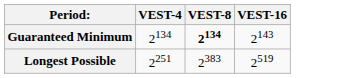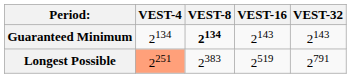 <table class="wikitable">
 <tr>
 <th align="right">Period:</th>
 <th align="center">VEST-4</th>
 <th align="center">VEST-8</th>
 <th align="center">VEST-16</th>
+<th align="center">VEST-32</th>
 </tr>
 <tr>
 <th align="center">Guaranteed Minimum</th>
 <td align="center">2<sup>134</sup></td>
 <td align="center"><strong>2<sup>134</sup></strong></td>
 <td align="center">2<sup>143</sup></td>
+<td align="center">2<sup>143</sup></td>
 </tr>
 <tr>
 <th align="center">Longest Possible</th>
-<td align="center">2<sup>251</sup></td>
+<td align="center" style="background: lightsalmon;">2<sup>251</sup></td>
 <td align="center">2<sup>383</sup></td>
 <td align="center">2<sup>519</sup></td>
+<td align="center">2<sup>791</sup></td>
 </tr>
 </table>
